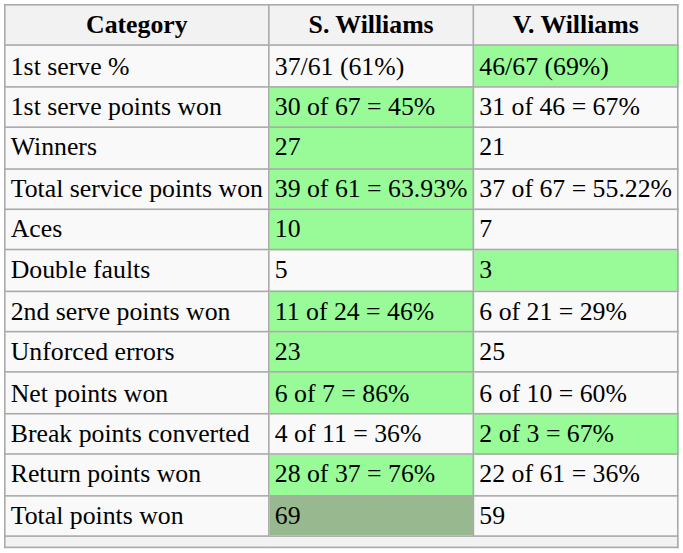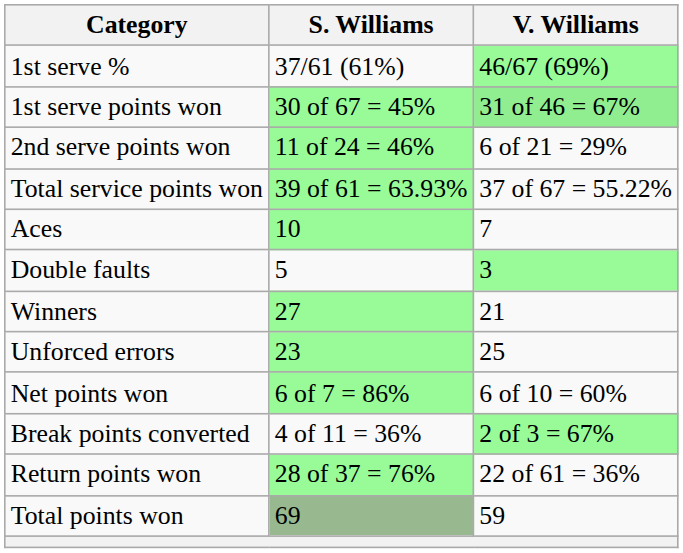 <table class="wikitable">
 <tr>
 <th>Category</th>
 <th> S. Williams</th>
 <th> V. Williams</th>
 </tr>
 <tr>
 <td>1st serve %</td>
 <td>37/61 (61%)</td>
 <td bgcolor=98FB98>46/67 (69%)</td>
 </tr>
 <tr>
 <td>1st serve points won</td>
 <td bgcolor=98FB98>30 of 67 = 45%</td>
-<td>31 of 46 = 67%</td>
+<td style="background: lightgreen;">31 of 46 = 67%</td>
 </tr>
 <tr>
-<td>Winners</td>
-<td bgcolor=98FB98>27</td>
-<td>21</td>
+<td>2nd serve points won</td>
+<td bgcolor=98FB98>11 of 24 = 46%</td>
+<td>6 of 21 = 29%</td>
 </tr>
 <tr>
 <td>Total service points won</td>
 <td bgcolor=98FB98>39 of 61 = 63.93%</td>
 <td>37 of 67 = 55.22%</td>
 </tr>
 <tr>
 <td>Aces</td>
 <td bgcolor=98FB98>10</td>
 <td>7</td>
 </tr>
 <tr>
 <td>Double faults</td>
 <td>5</td>
 <td bgcolor=98FB98>3</td>
 </tr>
 <tr>
-<td>2nd serve points won</td>
-<td bgcolor=98FB98>11 of 24 = 46%</td>
-<td>6 of 21 = 29%</td>
+<td>Winners</td>
+<td bgcolor=98FB98>27</td>
+<td>21</td>
 </tr>
 <tr>
 <td>Unforced errors</td>
 <td bgcolor=98FB98>23</td>
 <td>25</td>
 </tr>
 <tr>
 <td>Net points won</td>
 <td bgcolor=98FB98>6 of 7 = 86%</td>
 <td>6 of 10 = 60%</td>
 </tr>
 <tr>
 <td>Break points converted</td>
 <td>4 of 11 = 36%</td>
 <td bgcolor=98FB98>2 of 3 = 67%</td>
 </tr>
 <tr>
 <td>Return points won</td>
 <td bgcolor=98FB98>28 of 37 = 76%</td>
 <td>22 of 61 = 36%</td>
 </tr>
 <tr>
 <td>Total points won</td>
 <td bgcolor=98FB989>69</td>
 <td>59</td>
 </tr>
 <tr>
 <th colspan=3></th>
 </tr>
 </table>
